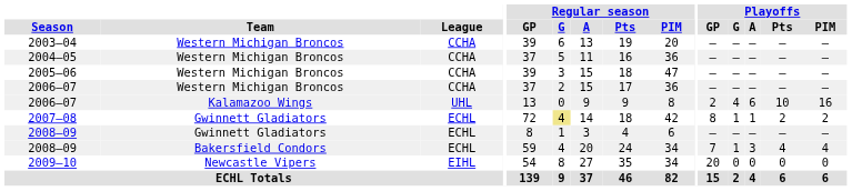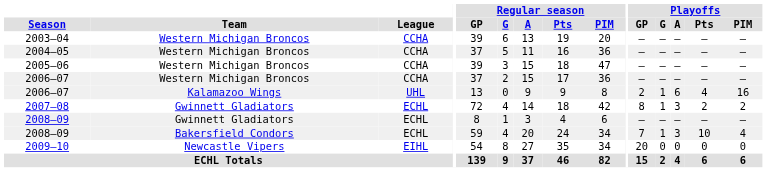 <table border="0" cellpadding="1" cellspacing="0" style="text-align:center; width:75%">
 <tr bgcolor="#e0e0e0">
 <th colspan="3" bgcolor="#ffffff"></th>
 <th rowspan="99" bgcolor="#ffffff"></th>
 <th colspan="5"><a href='#'>Regular season</a></th>
 <th rowspan="99" bgcolor="#ffffff"></th>
 <th colspan="5"><a href='#'>Playoffs</a></th>
 </tr>
 <tr bgcolor="#e0e0e0">
 <th><a href='#'>Season</a></th>
 <th>Team</th>
 <th>League</th>
 <th>GP</th>
 <th><a href='#'>G</a></th>
 <th><a href='#'>A</a></th>
 <th><a href='#'>Pts</a></th>
 <th><a href='#'>PIM</a></th>
 <th>GP</th>
 <th>G</th>
 <th>A</th>
 <th>Pts</th>
 <th>PIM</th>
 </tr>
 <tr>
 <td>2003–04</td>
 <td><a href='#'>Western Michigan Broncos</a></td>
 <td><a href='#'>CCHA</a></td>
 <td>39</td>
 <td>6</td>
 <td>13</td>
 <td>19</td>
 <td>20</td>
 <td>—</td>
 <td>—</td>
 <td>—</td>
 <td>—</td>
 <td>—</td>
 </tr>
 <tr bgcolor="#f0f0f0">
 <td>2004–05</td>
 <td>Western Michigan Broncos</td>
 <td>CCHA</td>
 <td>37</td>
 <td>5</td>
 <td>11</td>
 <td>16</td>
 <td>36</td>
 <td>—</td>
 <td>—</td>
 <td>—</td>
 <td>—</td>
 <td>—</td>
 </tr>
 <tr>
 <td>2005–06</td>
 <td>Western Michigan Broncos</td>
 <td>CCHA</td>
 <td>39</td>
 <td>3</td>
 <td>15</td>
 <td>18</td>
 <td>47</td>
 <td>—</td>
 <td>—</td>
 <td>—</td>
 <td>—</td>
 <td>—</td>
 </tr>
 <tr bgcolor="#f0f0f0">
 <td>2006–07</td>
 <td>Western Michigan Broncos</td>
 <td>CCHA</td>
 <td>37</td>
 <td>2</td>
 <td>15</td>
 <td>17</td>
 <td>36</td>
 <td>—</td>
 <td>—</td>
 <td>—</td>
 <td>—</td>
 <td>—</td>
 </tr>
 <tr bgcolor="#f0f0f0">
 <td>2006–07</td>
 <td><a href='#'>Kalamazoo Wings</a></td>
 <td><a href='#'>UHL</a></td>
 <td>13</td>
 <td>0</td>
 <td>9</td>
 <td>9</td>
 <td>8</td>
 <td>2</td>
+<td>1</td>
+<td>6</td>
 <td>4</td>
-<td>6</td>
-<td>10</td>
 <td>16</td>
 </tr>
 <tr ALIGN="center">
 <td><a href='#'>2007–08</a></td>
 <td><a href='#'>Gwinnett Gladiators</a></td>
 <td><a href='#'>ECHL</a></td>
 <td>72</td>
-<td style="background: khaki;">4</td>
+<td>4</td>
 <td>14</td>
 <td>18</td>
 <td>42</td>
 <td>8</td>
 <td>1</td>
-<td>1</td>
+<td>3</td>
 <td>2</td>
 <td>2</td>
 </tr>
 <tr bgcolor="#f0f0f0">
 <td><a href='#'>2008–09</a></td>
 <td>Gwinnett Gladiators</td>
 <td>ECHL</td>
 <td>8</td>
 <td>1</td>
 <td>3</td>
 <td>4</td>
 <td>6</td>
 <td>—</td>
 <td>—</td>
 <td>—</td>
 <td>—</td>
 <td>—</td>
 </tr>
 <tr bgcolor="#f0f0f0">
 <td>2008–09</td>
 <td><a href='#'>Bakersfield Condors</a></td>
 <td>ECHL</td>
 <td>59</td>
 <td>4</td>
 <td>20</td>
 <td>24</td>
 <td>34</td>
 <td>7</td>
 <td>1</td>
 <td>3</td>
-<td>4</td>
+<td>10</td>
 <td>4</td>
 </tr>
 <tr>
 <td><a href='#'>2009–10</a></td>
 <td><a href='#'>Newcastle Vipers</a></td>
 <td><a href='#'>EIHL</a></td>
 <td>54</td>
 <td>8</td>
 <td>27</td>
 <td>35</td>
 <td>34</td>
 <td>20</td>
 <td>0</td>
 <td>0</td>
 <td>0</td>
 <td>0</td>
 </tr>
 <tr bgcolor="#e0e0e0">
 <th colspan="3">ECHL Totals</th>
 <th>139</th>
 <th>9</th>
 <th>37</th>
 <th>46</th>
 <th>82</th>
 <th>15</th>
 <th>2</th>
 <th>4</th>
 <th>6</th>
 <th>6</th>
 </tr>
 </table>
